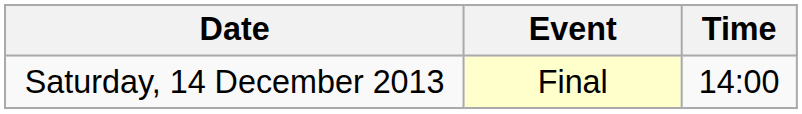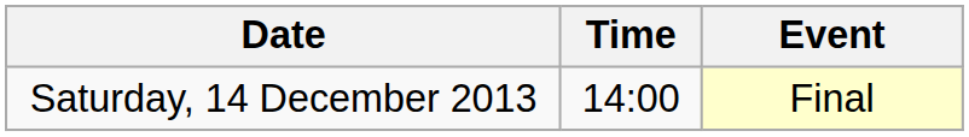 <table class = "wikitable" style="text-align:center;">
 <tr>
 <th width=220>Date</th>
+<th width=50>Time</th>
 <th width=100>Event</th>
-<th width=50>Time</th>
 </tr>
 <tr>
 <td>Saturday, 14 December 2013</td>
+<td>14:00</td>
 <td bgcolor=ffffcc>Final</td>
-<td>14:00</td>
 </tr>
 </table>
